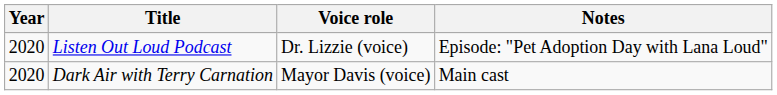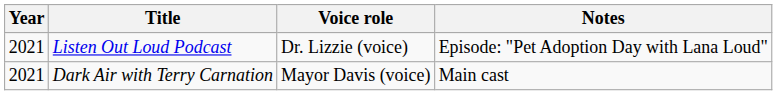 <table class="wikitable sortable">
 <tr>
 <th>Year</th>
 <th>Title</th>
 <th>Voice role</th>
 <th>Notes</th>
 </tr>
 <tr>
-<td>2020</td>
+<td>2021</td>
 <td><em><a href='#'>Listen Out Loud Podcast</a></em></td>
 <td>Dr. Lizzie (voice)</td>
 <td>Episode: "Pet Adoption Day with Lana Loud"</td>
 </tr>
 <tr>
-<td>2020</td>
+<td>2021</td>
 <td><em>Dark Air with Terry Carnation</em></td>
 <td>Mayor Davis (voice)</td>
 <td>Main cast</td>
 </tr>
 </table>
